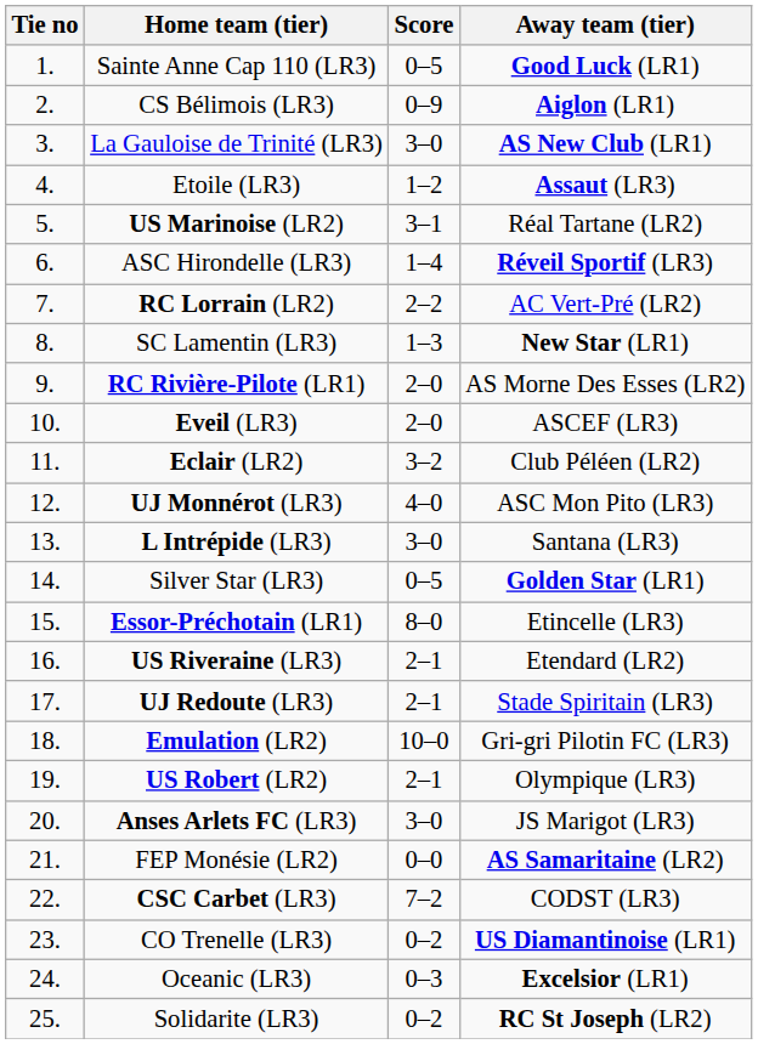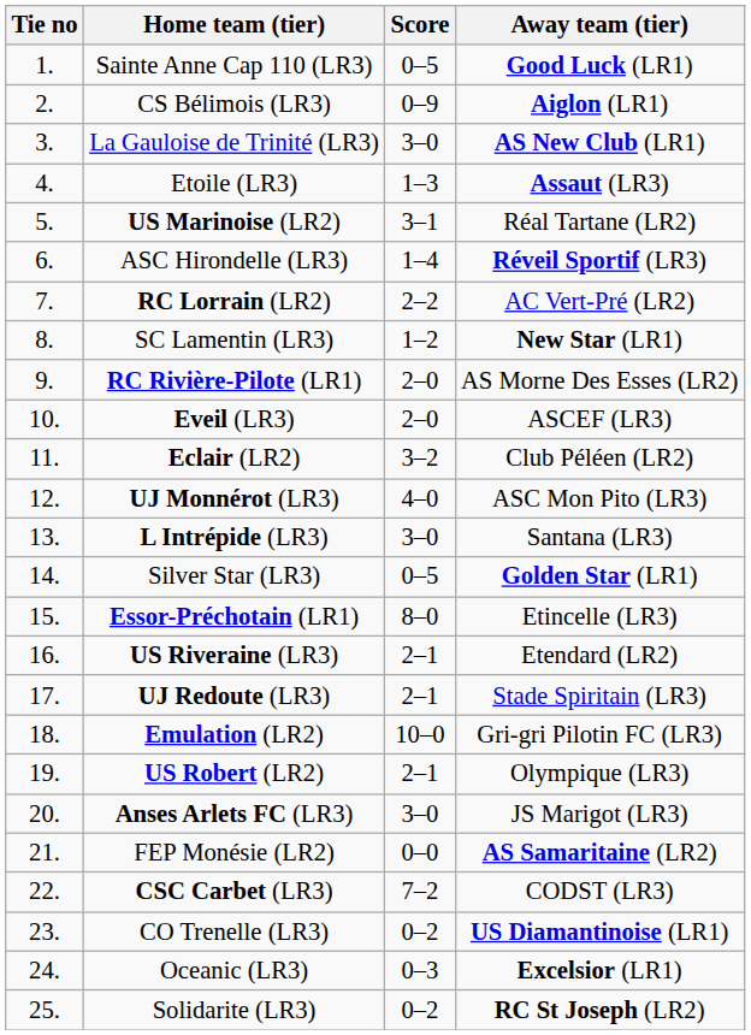 <table class="wikitable" style="text-align: center">
 <tr>
 <th>Tie no</th>
 <th>Home team (tier)</th>
 <th>Score</th>
 <th>Away team (tier)</th>
 </tr>
 <tr>
 <td>1.</td>
 <td> Sainte Anne Cap 110 (LR3)</td>
 <td>0–5</td>
 <td><strong><a href='#'>Good Luck</a></strong> (LR1) </td>
 </tr>
 <tr>
 <td>2.</td>
 <td> CS Bélimois (LR3)</td>
 <td>0–9</td>
 <td><strong><a href='#'>Aiglon</a></strong> (LR1) </td>
 </tr>
 <tr>
 <td>3.</td>
 <td> <a href='#'>La Gauloise de Trinité</a> (LR3)</td>
 <td>3–0</td>
 <td><strong><a href='#'>AS New Club</a></strong> (LR1) </td>
 </tr>
 <tr>
 <td>4.</td>
 <td> Etoile (LR3)</td>
-<td>1–2</td>
+<td>1–3</td>
 <td><strong><a href='#'>Assaut</a></strong> (LR3) </td>
 </tr>
 <tr>
 <td>5.</td>
 <td> <strong>US Marinoise</strong> (LR2)</td>
 <td>3–1</td>
 <td>Réal Tartane (LR2) </td>
 </tr>
 <tr>
 <td>6.</td>
 <td> ASC Hirondelle (LR3)</td>
 <td>1–4</td>
 <td><strong><a href='#'>Réveil Sportif</a></strong> (LR3) </td>
 </tr>
 <tr>
 <td>7.</td>
 <td> <strong>RC Lorrain</strong> (LR2)</td>
 <td>2–2 </td>
 <td><a href='#'>AC Vert-Pré</a> (LR2) </td>
 </tr>
 <tr>
 <td>8.</td>
 <td> SC Lamentin (LR3)</td>
-<td>1–3</td>
+<td>1–2</td>
 <td><strong>New Star</strong> (LR1) </td>
 </tr>
 <tr>
 <td>9.</td>
 <td> <strong><a href='#'>RC Rivière-Pilote</a></strong> (LR1)</td>
 <td>2–0</td>
 <td>AS Morne Des Esses (LR2) </td>
 </tr>
 <tr>
 <td>10.</td>
 <td> <strong>Eveil</strong> (LR3)</td>
 <td>2–0</td>
 <td>ASCEF (LR3) </td>
 </tr>
 <tr>
 <td>11.</td>
 <td> <strong>Eclair</strong> (LR2)</td>
 <td>3–2</td>
 <td>Club Péléen (LR2) </td>
 </tr>
 <tr>
 <td>12.</td>
 <td> <strong>UJ Monnérot</strong> (LR3)</td>
 <td>4–0</td>
 <td>ASC Mon Pito (LR3) </td>
 </tr>
 <tr>
 <td>13.</td>
 <td> <strong>L Intrépide</strong> (LR3)</td>
 <td>3–0 </td>
 <td>Santana (LR3) </td>
 </tr>
 <tr>
 <td>14.</td>
 <td> Silver Star (LR3)</td>
 <td>0–5</td>
 <td><strong><a href='#'>Golden Star</a></strong> (LR1) </td>
 </tr>
 <tr>
 <td>15.</td>
 <td> <strong><a href='#'>Essor-Préchotain</a></strong> (LR1)</td>
 <td>8–0</td>
 <td>Etincelle (LR3) </td>
 </tr>
 <tr>
 <td>16.</td>
 <td> <strong>US Riveraine</strong> (LR3)</td>
 <td>2–1</td>
 <td>Etendard (LR2) </td>
 </tr>
 <tr>
 <td>17.</td>
 <td> <strong>UJ Redoute</strong> (LR3)</td>
 <td>2–1</td>
 <td><a href='#'>Stade Spiritain</a> (LR3) </td>
 </tr>
 <tr>
 <td>18.</td>
 <td> <strong><a href='#'>Emulation</a></strong> (LR2)</td>
 <td>10–0</td>
 <td>Gri-gri Pilotin FC (LR3) </td>
 </tr>
 <tr>
 <td>19.</td>
 <td> <strong><a href='#'>US Robert</a></strong> (LR2)</td>
 <td>2–1</td>
 <td>Olympique (LR3) </td>
 </tr>
 <tr>
 <td>20.</td>
 <td> <strong>Anses Arlets FC</strong> (LR3)</td>
 <td>3–0 </td>
 <td>JS Marigot (LR3) </td>
 </tr>
 <tr>
 <td>21.</td>
 <td> FEP Monésie (LR2)</td>
 <td>0–0 </td>
 <td><strong><a href='#'>AS Samaritaine</a></strong> (LR2) </td>
 </tr>
 <tr>
 <td>22.</td>
 <td> <strong>CSC Carbet</strong> (LR3)</td>
 <td>7–2</td>
 <td>CODST (LR3) </td>
 </tr>
 <tr>
 <td>23.</td>
 <td> CO Trenelle (LR3)</td>
 <td>0–2</td>
 <td><strong><a href='#'>US Diamantinoise</a></strong> (LR1) </td>
 </tr>
 <tr>
 <td>24.</td>
 <td> Oceanic (LR3)</td>
 <td>0–3 </td>
 <td><strong>Excelsior</strong> (LR1) </td>
 </tr>
 <tr>
 <td>25.</td>
 <td> Solidarite (LR3)</td>
 <td>0–2</td>
 <td><strong>RC St Joseph</strong> (LR2) </td>
 </tr>
 </table>
